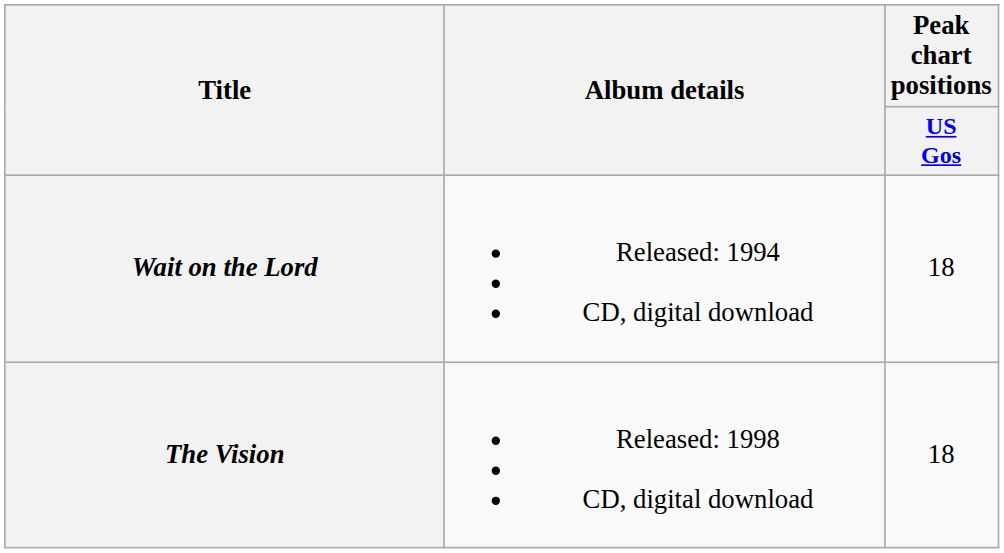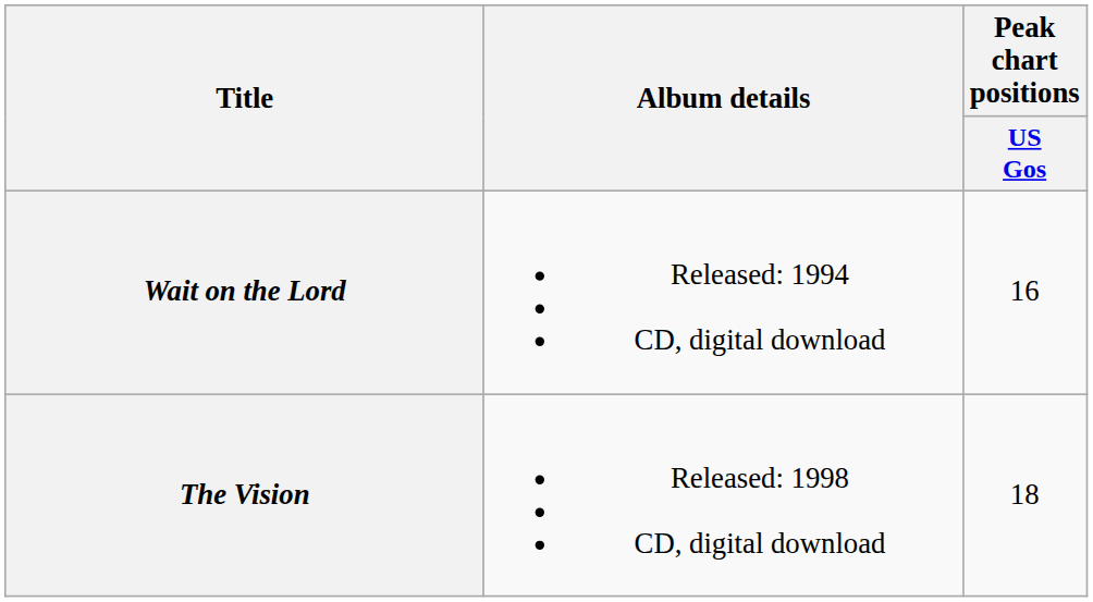 <table class="wikitable plainrowheaders" style="text-align:center;">
 <tr>
 <th scope="col" rowspan="2" style="width:16em;">Title</th>
 <th scope="col" rowspan="2" style="width:16em;">Album details</th>
 <th scope="col" colspan="1">Peak chart positions</th>
 </tr>
 <tr>
 <th style="width:3em; font-size:90%"><a href='#'>US<br>Gos</a></th>
 </tr>
 <tr>
 <th scope="row"><em>Wait on the Lord</em></th>
 <td><br><ul><li>Released: 1994</li><li></li><li>CD, digital download</li></ul></td>
-<td>18</td>
+<td>16</td>
 </tr>
 <tr>
 <th scope="row"><em>The Vision</em></th>
 <td><br><ul><li>Released: 1998</li><li></li><li>CD, digital download</li></ul></td>
 <td>18</td>
 </tr>
 </table>
